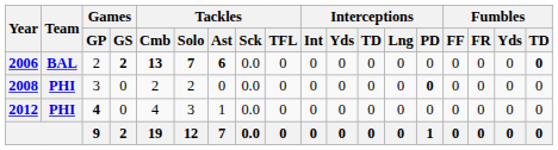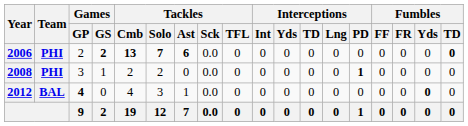 <table class="wikitable" style="text-align:center">
 <tr>
 <th rowspan="2">Year</th>
 <th rowspan="2">Team</th>
 <th colspan="2">Games</th>
 <th colspan="5">Tackles</th>
 <th colspan="5">Interceptions</th>
 <th colspan="4">Fumbles</th>
 </tr>
 <tr>
 <th>GP</th>
 <th>GS</th>
 <th>Cmb</th>
 <th>Solo</th>
 <th>Ast</th>
 <th>Sck</th>
 <th>TFL</th>
 <th>Int</th>
 <th>Yds</th>
 <th>TD</th>
 <th>Lng</th>
 <th>PD</th>
 <th>FF</th>
 <th>FR</th>
 <th>Yds</th>
 <th>TD</th>
 </tr>
 <tr>
 <th><a href='#'>2006</a></th>
-<th><a href='#'>BAL</a></th>
+<th><a href='#'>PHI</a></th>
 <td>2</td>
 <td><strong>2</strong></td>
 <td><strong>13</strong></td>
 <td><strong>7</strong></td>
 <td><strong>6</strong></td>
 <td>0.0</td>
 <td>0</td>
 <td>0</td>
 <td>0</td>
 <td>0</td>
 <td>0</td>
 <td>0</td>
 <td>0</td>
 <td>0</td>
 <td>0</td>
 <td><strong>0</strong></td>
 </tr>
 <tr>
 <th><a href='#'>2008</a></th>
 <th><a href='#'>PHI</a></th>
 <td>3</td>
-<td>0</td>
+<td>1</td>
 <td>2</td>
 <td>2</td>
 <td>0</td>
 <td>0.0</td>
 <td>0</td>
 <td>0</td>
 <td>0</td>
 <td>0</td>
 <td>0</td>
-<td><strong>0</strong></td>
+<td><strong>1</strong></td>
 <td>0</td>
 <td>0</td>
 <td>0</td>
 <td>0</td>
 </tr>
 <tr>
 <th><a href='#'>2012</a></th>
-<th><a href='#'>PHI</a></th>
+<th><a href='#'>BAL</a></th>
 <td><strong>4</strong></td>
 <td>0</td>
 <td>4</td>
 <td>3</td>
 <td>1</td>
 <td>0.0</td>
 <td>0</td>
 <td>0</td>
 <td>0</td>
 <td>0</td>
 <td>0</td>
 <td>0</td>
 <td>0</td>
 <td>0</td>
-<td>0</td>
+<td><strong>0</strong></td>
 <td>0</td>
 </tr>
 <tr>
 <th colspan="2"></th>
 <th>9</th>
 <th>2</th>
 <th>19</th>
 <th>12</th>
 <th>7</th>
 <th>0.0</th>
 <th>0</th>
 <th>0</th>
 <th>0</th>
 <th>0</th>
 <th>0</th>
 <th>1</th>
 <th>0</th>
 <th>0</th>
 <th>0</th>
 <th>0</th>
 </tr>
 </table>
